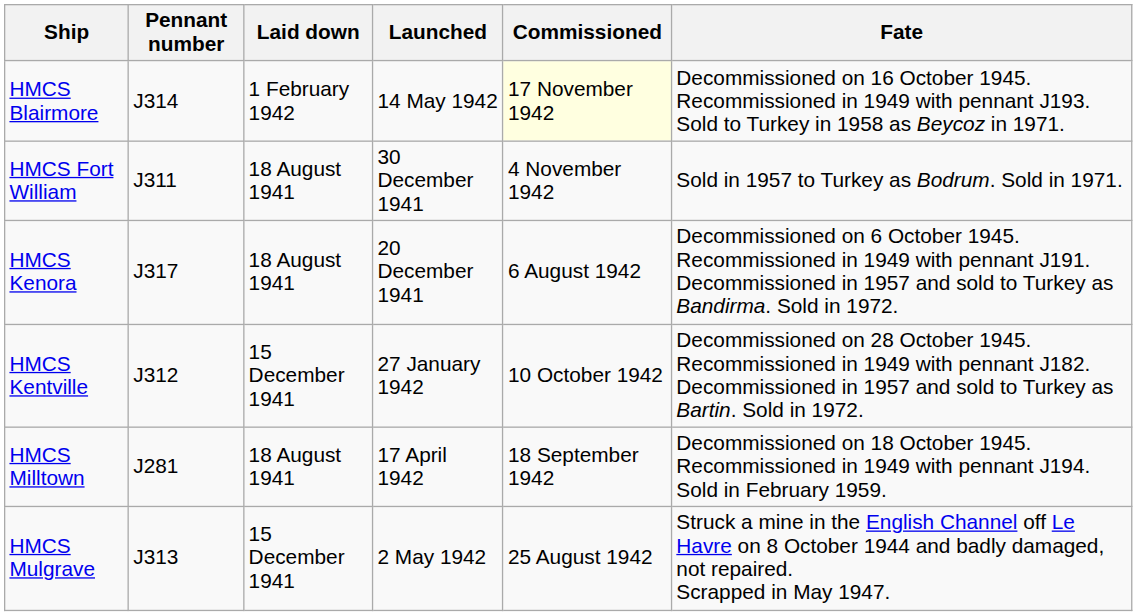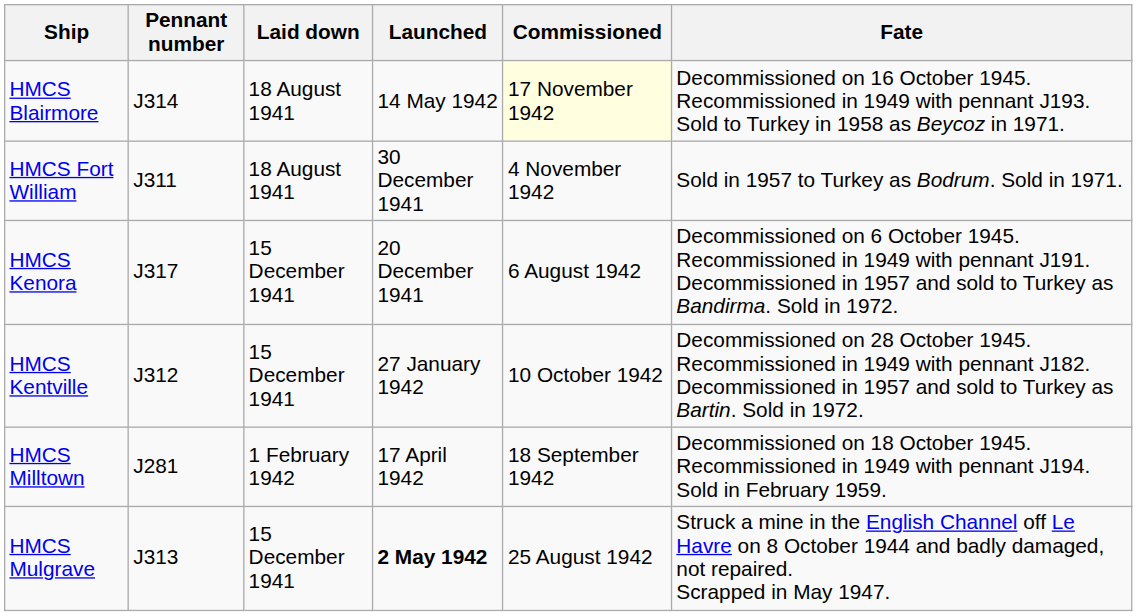 <table class="wikitable">
 <tr>
 <th>Ship</th>
 <th>Pennant number</th>
 <th>Laid down</th>
 <th>Launched</th>
 <th>Commissioned</th>
 <th>Fate</th>
 </tr>
 <tr>
 <td><a href='#'>HMCS Blairmore</a></td>
 <td>J314</td>
-<td>1 February 1942</td>
+<td>18 August 1941</td>
 <td>14 May 1942</td>
 <td style="background: lightyellow;">17 November 1942</td>
 <td>Decommissioned on 16 October 1945. Recommissioned in 1949 with pennant J193. Sold to Turkey in 1958 as <em>Beycoz</em> in 1971.</td>
 </tr>
 <tr>
 <td><a href='#'>HMCS Fort William</a></td>
 <td>J311</td>
 <td>18 August 1941</td>
 <td>30 December 1941</td>
 <td>4 November 1942</td>
 <td>Sold in 1957 to Turkey as <em>Bodrum</em>. Sold in 1971.</td>
 </tr>
 <tr>
 <td><a href='#'>HMCS Kenora</a></td>
 <td>J317</td>
-<td>18 August 1941</td>
+<td>15 December 1941</td>
 <td>20 December 1941</td>
 <td>6 August 1942</td>
 <td>Decommissioned on 6 October 1945. Recommissioned in 1949 with pennant J191.<br>Decommissioned in 1957 and sold to Turkey as <em>Bandirma</em>. Sold in 1972.</td>
 </tr>
 <tr>
 <td><a href='#'>HMCS Kentville</a></td>
 <td>J312</td>
 <td>15 December 1941</td>
 <td>27 January 1942</td>
 <td>10 October 1942</td>
 <td>Decommissioned on 28 October 1945. Recommissioned in 1949 with pennant J182.<br>Decommissioned in 1957 and sold to Turkey as <em>Bartin</em>. Sold in 1972.</td>
 </tr>
 <tr>
 <td><a href='#'>HMCS Milltown</a></td>
 <td>J281</td>
-<td>18 August 1941</td>
+<td>1 February 1942</td>
 <td>17 April 1942</td>
 <td>18 September 1942</td>
 <td>Decommissioned on 18 October 1945. Recommissioned in 1949 with pennant J194.<br>Sold in February 1959.</td>
 </tr>
 <tr>
 <td><a href='#'>HMCS Mulgrave</a></td>
 <td>J313</td>
 <td>15 December 1941</td>
-<td>2 May 1942</td>
+<td><strong>2 May 1942</strong></td>
 <td>25 August 1942</td>
 <td>Struck a mine in the <a href='#'>English Channel</a> off <a href='#'>Le Havre</a> on 8 October 1944 and badly damaged, not repaired.<br>Scrapped in May 1947.</td>
 </tr>
 </table>
